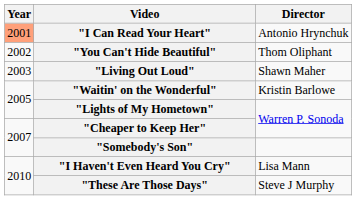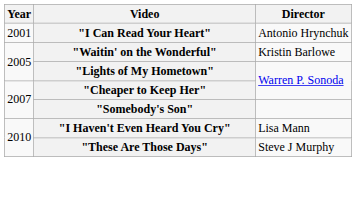 <table class="wikitable plainrowheaders">
 <tr>
 <th>Year</th>
 <th style="width:18em;">Video</th>
 <th>Director</th>
 </tr>
 <tr>
-<td style="background: lightsalmon;">2001</td>
+<td>2001</td>
 <th scope="row">"I Can Read Your Heart"</th>
 <td>Antonio Hrynchuk</td>
-</tr>
-<tr>
-<td>2002</td>
-<th scope="row">"You Can't Hide Beautiful"</th>
-<td>Thom Oliphant</td>
-</tr>
-<tr>
-<td>2003</td>
-<th scope="row">"Living Out Loud"</th>
-<td>Shawn Maher</td>
 </tr>
 <tr>
 <td rowspan="2">2005</td>
 <th scope="row">"Waitin' on the Wonderful"</th>
 <td>Kristin Barlowe</td>
 </tr>
 <tr>
 <th scope="row">"Lights of My Hometown"</th>
 <td rowspan="2"><a href='#'>Warren P. Sonoda</a></td>
 </tr>
 <tr>
 <td rowspan="2">2007</td>
 <th scope="row">"Cheaper to Keep Her"</th>
 </tr>
 <tr>
 <th scope="row">"Somebody's Son"</th>
 <td></td>
 </tr>
 <tr>
 <td rowspan="2">2010</td>
 <th scope="row">"I Haven't Even Heard You Cry"</th>
 <td>Lisa Mann</td>
 </tr>
 <tr>
 <th scope="row">"These Are Those Days"</th>
 <td>Steve J Murphy</td>
 </tr>
 </table>
